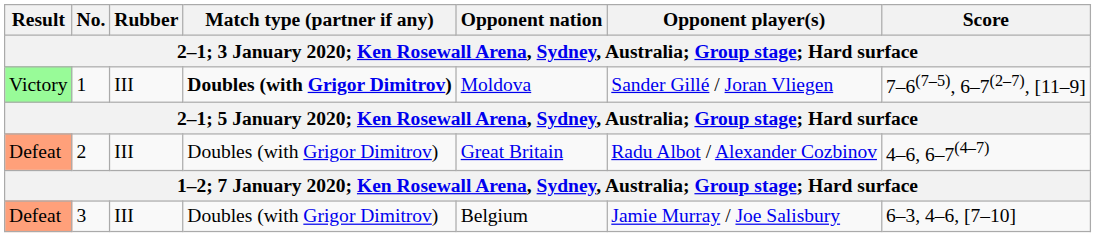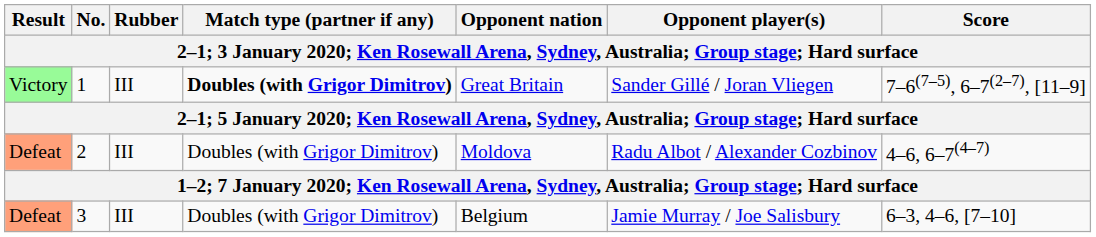 <table class=wikitable>
 <tr>
 <th>Result</th>
 <th>No.</th>
 <th>Rubber</th>
 <th>Match type (partner if any)</th>
 <th>Opponent nation</th>
 <th>Opponent player(s)</th>
 <th>Score</th>
 </tr>
 <tr>
 <th colspan=7>2–1; 3 January 2020; <a href='#'>Ken Rosewall Arena</a>, <a href='#'>Sydney</a>, Australia; <a href='#'>Group stage</a>; Hard surface</th>
 </tr>
 <tr>
 <td bgcolor=98FB98>Victory</td>
 <td>1</td>
 <td>III</td>
 <td><strong>Doubles (with <a href='#'>Grigor Dimitrov</a>)</strong></td>
-<td> <a href='#'>Moldova</a></td>
+<td> <a href='#'>Great Britain</a></td>
 <td><a href='#'>Sander Gillé</a> / <a href='#'>Joran Vliegen</a></td>
 <td>7–6<sup>(7–5)</sup>, 6–7<sup>(2–7)</sup>, [11–9]</td>
 </tr>
 <tr>
 <th colspan=7>2–1; 5 January 2020; <a href='#'>Ken Rosewall Arena</a>, <a href='#'>Sydney</a>, Australia; <a href='#'>Group stage</a>; Hard surface</th>
 </tr>
 <tr>
 <td bgcolor=FFA07A>Defeat</td>
 <td>2</td>
 <td>III</td>
 <td>Doubles (with <a href='#'>Grigor Dimitrov</a>)</td>
-<td> <a href='#'>Great Britain</a></td>
+<td> <a href='#'>Moldova</a></td>
 <td><a href='#'>Radu Albot</a> / <a href='#'>Alexander Cozbinov</a></td>
 <td>4–6, 6–7<sup>(4–7)</sup></td>
 </tr>
 <tr>
 <th colspan=7>1–2; 7 January 2020; <a href='#'>Ken Rosewall Arena</a>, <a href='#'>Sydney</a>, Australia; <a href='#'>Group stage</a>; Hard surface</th>
 </tr>
 <tr>
 <td bgcolor=FFA07A>Defeat</td>
 <td>3</td>
 <td>III</td>
 <td>Doubles (with <a href='#'>Grigor Dimitrov</a>)</td>
 <td> Belgium</td>
 <td><a href='#'>Jamie Murray</a> / <a href='#'>Joe Salisbury</a></td>
 <td>6–3, 4–6, [7–10]</td>
 </tr>
 </table>
